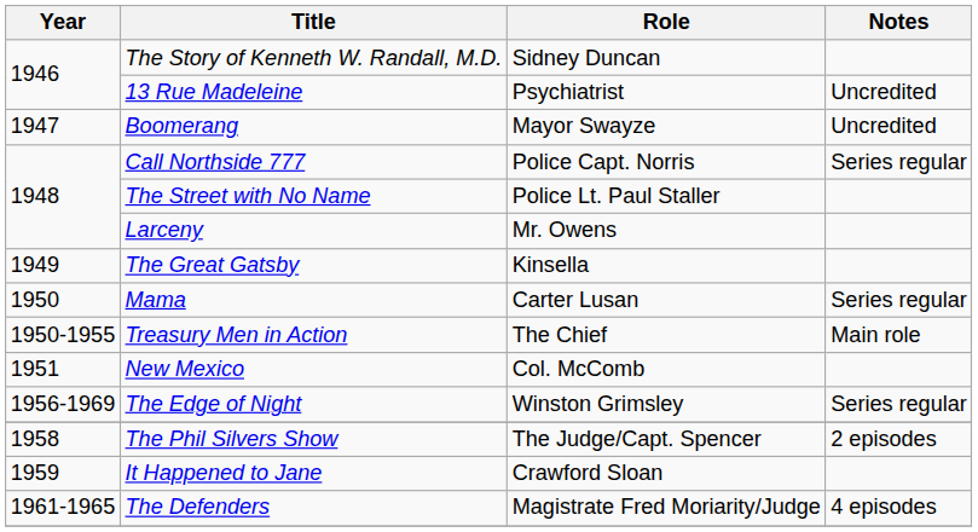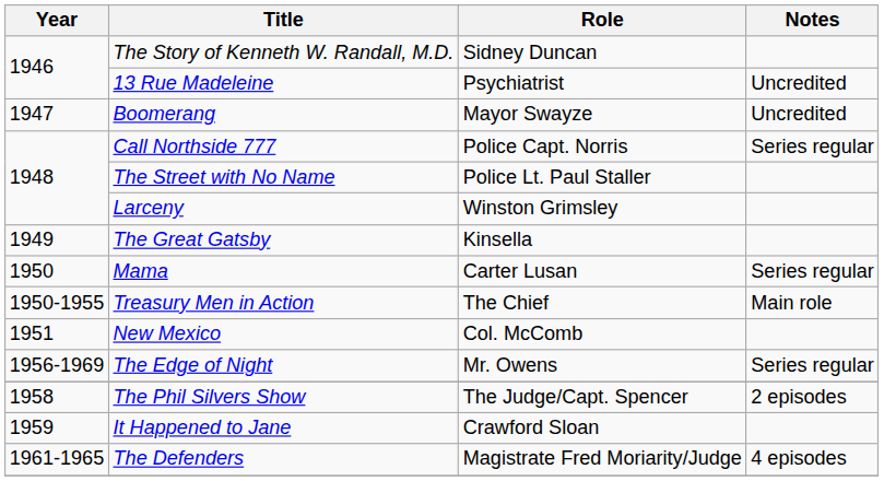 <table class="wikitable">
 <tr>
 <th>Year</th>
 <th>Title</th>
 <th>Role</th>
 <th>Notes</th>
 </tr>
 <tr>
 <td rowspan=2>1946</td>
 <td><em>The Story of Kenneth W. Randall, M.D.</em></td>
 <td>Sidney Duncan</td>
 <td></td>
 </tr>
 <tr>
 <td><em><a href='#'>13 Rue Madeleine</a></em></td>
 <td>Psychiatrist</td>
 <td>Uncredited</td>
 </tr>
 <tr>
 <td>1947</td>
 <td><em><a href='#'>Boomerang</a></em></td>
 <td>Mayor Swayze</td>
 <td>Uncredited</td>
 </tr>
 <tr>
 <td rowspan=3>1948</td>
 <td><em><a href='#'>Call Northside 777</a></em></td>
 <td>Police Capt. Norris</td>
 <td>Series regular</td>
 </tr>
 <tr>
 <td><em><a href='#'>The Street with No Name</a></em></td>
 <td>Police Lt. Paul Staller</td>
 <td></td>
 </tr>
 <tr>
 <td><em><a href='#'>Larceny</a></em></td>
-<td>Mr. Owens</td>
+<td>Winston Grimsley</td>
 <td></td>
 </tr>
 <tr>
 <td>1949</td>
 <td><em><a href='#'>The Great Gatsby</a></em></td>
 <td>Kinsella</td>
 <td></td>
 </tr>
 <tr>
 <td>1950</td>
 <td><em><a href='#'>Mama</a></em></td>
 <td>Carter Lusan</td>
 <td>Series regular</td>
 </tr>
 <tr>
 <td>1950-1955</td>
 <td><em><a href='#'>Treasury Men in Action</a></em></td>
 <td>The Chief</td>
 <td>Main role</td>
 </tr>
 <tr>
 <td>1951</td>
 <td><em><a href='#'>New Mexico</a></em></td>
 <td>Col. McComb</td>
 </tr>
 <tr>
 <td>1956-1969</td>
 <td><em><a href='#'>The Edge of Night</a></em></td>
-<td>Winston Grimsley</td>
+<td>Mr. Owens</td>
 <td>Series regular</td>
 </tr>
 <tr>
 </tr>
 <tr>
 <td>1958</td>
 <td><em><a href='#'>The Phil Silvers Show</a></em></td>
 <td>The Judge/Capt. Spencer</td>
 <td>2 episodes</td>
 </tr>
 <tr>
 <td>1959</td>
 <td><em><a href='#'>It Happened to Jane</a></em></td>
 <td>Crawford Sloan</td>
 <td></td>
 </tr>
 <tr>
 <td>1961-1965</td>
 <td><em><a href='#'>The Defenders</a></em></td>
 <td>Magistrate Fred Moriarity/Judge</td>
 <td>4 episodes</td>
 </tr>
 <tr>
 </tr>
 </table>
